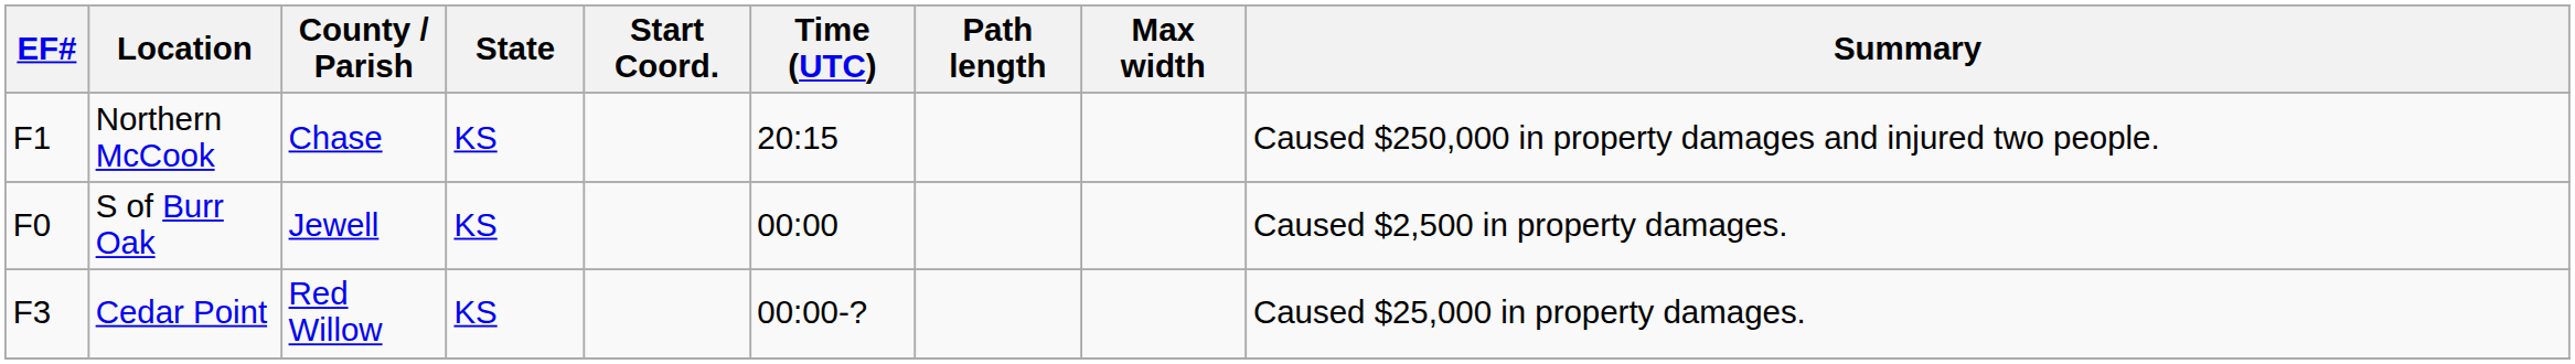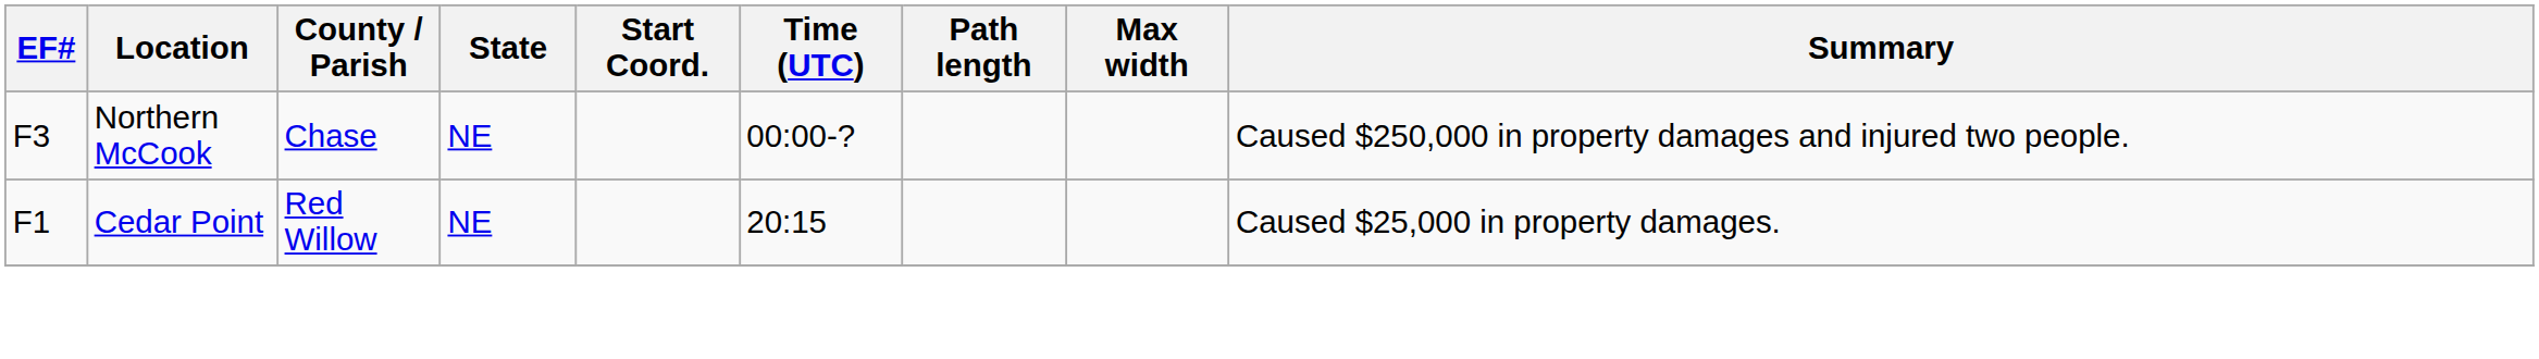 <table class="wikitable sortable" style="width:100%;">
 <tr>
 <th scope="col"  style="width:3%; text-align:center;"><a href='#'>EF#</a></th>
 <th scope="col"  style="width:7%; text-align:center;" class="unsortable">Location</th>
 <th scope="col"  style="width:6%; text-align:center;" class="unsortable">County / Parish</th>
 <th scope="col"  style="width:5%; text-align:center;">State</th>
 <th scope="col"  style="width:6%; text-align:center;">Start Coord.</th>
 <th scope="col"  style="width:6%; text-align:center;">Time (<a href='#'>UTC</a>)</th>
 <th scope="col"  style="width:6%; text-align:center;">Path length</th>
 <th scope="col"  style="width:6%; text-align:center;">Max width</th>
 <th scope="col" class="unsortable" style="width:48%; text-align:center;">Summary</th>
 </tr>
 <tr>
-<td bgcolor=>F1</td>
+<td bgcolor=>F3</td>
 <td>Northern <a href='#'>McCook</a></td>
 <td><a href='#'>Chase</a></td>
-<td><a href='#'>KS</a></td>
+<td><a href='#'>NE</a></td>
 <td></td>
-<td>20:15</td>
+<td>00:00-?</td>
 <td></td>
 <td></td>
 <td>Caused $250,000 in property damages and injured two people.</td>
 </tr>
 <tr>
-<td bgcolor=>F0</td>
-<td>S of <a href='#'>Burr Oak</a></td>
-<td><a href='#'>Jewell</a></td>
-<td><a href='#'>KS</a></td>
-<td></td>
-<td>00:00</td>
-<td></td>
-<td></td>
-<td>Caused $2,500 in property damages.</td>
-</tr>
-<tr>
-<td bgcolor=>F3</td>
+<td bgcolor=>F1</td>
 <td><a href='#'>Cedar Point</a></td>
 <td><a href='#'>Red Willow</a></td>
-<td><a href='#'>KS</a></td>
+<td><a href='#'>NE</a></td>
 <td></td>
-<td>00:00-?</td>
+<td>20:15</td>
 <td></td>
 <td></td>
 <td>Caused $25,000 in property damages.</td>
 </tr>
 <tr>
 </tr>
 </table>
